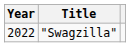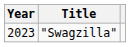 <table class="wikitable plainrowheaders sortable">
 <tr>
 <th scope="col">Year</th>
 <th scope="col">Title</th>
 <th style="text-align: center;" class="unsortable"></th>
 </tr>
 <tr>
-<td>2022</td>
+<td>2023</td>
 <td>"Swagzilla"</td>
 <td style="text-align: center;"></td>
 </tr>
 </table>
